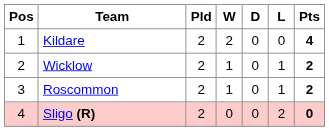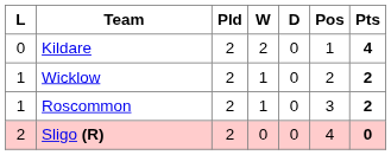 <table style="border-collapse:collapse" border="1" cellspacing="0" cellpadding="5">
 <tr>
-<th>Pos</th>
+<th width="20">L</th>
 <th width="165">Team</th>
 <th width="20">Pld</th>
 <th width="20">W</th>
 <th width="20">D</th>
-<th width="20">L</th>
+<th>Pos</th>
 <th width="20">Pts</th>
 </tr>
 <tr align="center">
-<td>1</td>
+<td>0</td>
 <td style="text-align:left;"> <a href='#'>Kildare</a></td>
 <td>2</td>
 <td>2</td>
 <td>0</td>
-<td>0</td>
+<td>1</td>
 <td><strong>4</strong></td>
 </tr>
 <tr align="center">
-<td>2</td>
+<td>1</td>
 <td style="text-align:left;"> <a href='#'>Wicklow</a></td>
 <td>2</td>
 <td>1</td>
 <td>0</td>
-<td>1</td>
+<td>2</td>
 <td><strong>2</strong></td>
 </tr>
 <tr align="center">
-<td>3</td>
+<td>1</td>
 <td style="text-align:left;"> <a href='#'>Roscommon</a></td>
 <td>2</td>
 <td>1</td>
 <td>0</td>
-<td>1</td>
+<td>3</td>
 <td><strong>2</strong></td>
 </tr>
 <tr align="center" style="background:#FFCCCC;">
-<td>4</td>
+<td>2</td>
 <td style="text-align:left;"> <a href='#'>Sligo</a> <strong>(R)</strong></td>
 <td>2</td>
 <td>0</td>
 <td>0</td>
-<td>2</td>
+<td>4</td>
 <td><strong>0</strong></td>
 </tr>
 </table>
